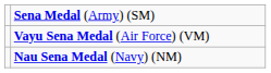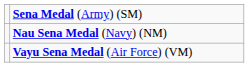 <table class="wikitable">
 <tr>
 <td></td>
 <td width="299"><strong><a href='#'>Sena Medal</a></strong> (<a href='#'>Army</a>) (SM)</td>
 </tr>
 <tr>
 <td></td>
-<td width="300"><strong><a href='#'>Vayu Sena Medal</a></strong> (<a href='#'>Air Force</a>) (VM)</td>
+<td width="300"><strong><a href='#'>Nau Sena Medal</a></strong> (<a href='#'>Navy</a>) (NM)</td>
 </tr>
 <tr>
 <td></td>
-<td width="300"><strong><a href='#'>Nau Sena Medal</a></strong> (<a href='#'>Navy</a>) (NM)</td>
+<td width="300"><strong><a href='#'>Vayu Sena Medal</a></strong> (<a href='#'>Air Force</a>) (VM)</td>
 </tr>
 </table>
